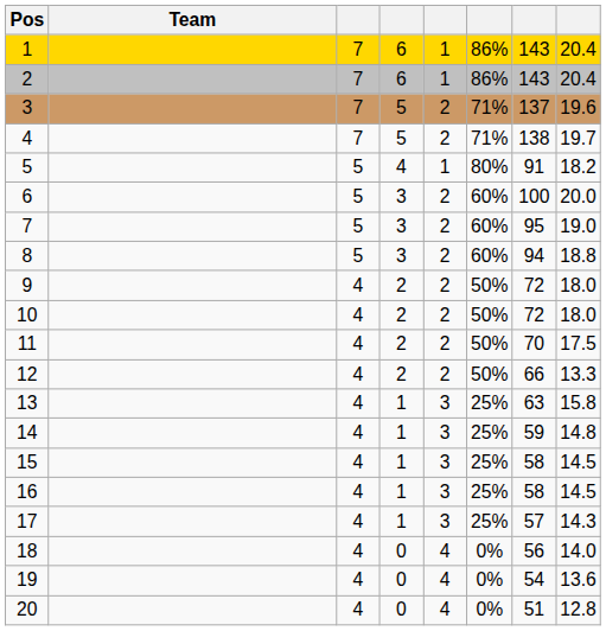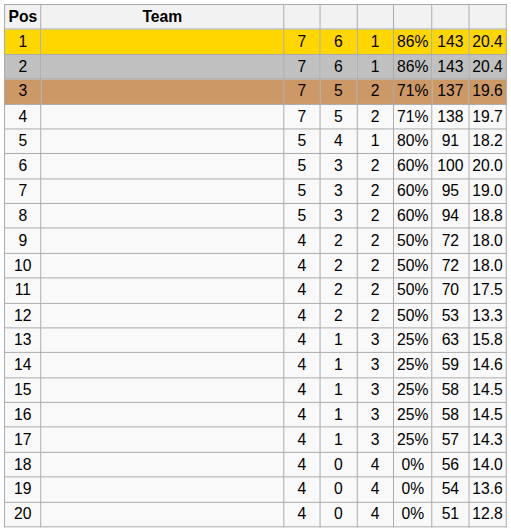 <table class="wikitable" style="text-align:center">
 <tr>
 <th width=30>Pos</th>
 <th width=240>Team</th>
 <th width=30></th>
 <th width=30></th>
 <th width=30></th>
 <th width=30></th>
 <th width=30></th>
 <th width=30></th>
 </tr>
 <tr bgcolor=gold>
 <td>1</td>
 <td align=left></td>
 <td>7</td>
 <td>6</td>
 <td>1</td>
 <td>86%</td>
 <td>143</td>
 <td>20.4</td>
 </tr>
 <tr bgcolor=silver>
 <td>2</td>
 <td align=left></td>
 <td>7</td>
 <td>6</td>
 <td>1</td>
 <td>86%</td>
 <td>143</td>
 <td>20.4</td>
 </tr>
 <tr bgcolor=cc9966>
 <td>3</td>
 <td align=left></td>
 <td>7</td>
 <td>5</td>
 <td>2</td>
 <td>71%</td>
 <td>137</td>
 <td>19.6</td>
 </tr>
 <tr>
 <td>4</td>
 <td align=left></td>
 <td>7</td>
 <td>5</td>
 <td>2</td>
 <td>71%</td>
 <td>138</td>
 <td>19.7</td>
 </tr>
 <tr>
 <td>5</td>
 <td align=left></td>
 <td>5</td>
 <td>4</td>
 <td>1</td>
 <td>80%</td>
 <td>91</td>
 <td>18.2</td>
 </tr>
 <tr>
 <td>6</td>
 <td align=left></td>
 <td>5</td>
 <td>3</td>
 <td>2</td>
 <td>60%</td>
 <td>100</td>
 <td>20.0</td>
 </tr>
 <tr>
 <td>7</td>
 <td align=left></td>
 <td>5</td>
 <td>3</td>
 <td>2</td>
 <td>60%</td>
 <td>95</td>
 <td>19.0</td>
 </tr>
 <tr>
 <td>8</td>
 <td align=left></td>
 <td>5</td>
 <td>3</td>
 <td>2</td>
 <td>60%</td>
 <td>94</td>
 <td>18.8</td>
 </tr>
 <tr>
 <td>9</td>
 <td align=left></td>
 <td>4</td>
 <td>2</td>
 <td>2</td>
 <td>50%</td>
 <td>72</td>
 <td>18.0</td>
 </tr>
 <tr>
 <td>10</td>
 <td align=left></td>
 <td>4</td>
 <td>2</td>
 <td>2</td>
 <td>50%</td>
 <td>72</td>
 <td>18.0</td>
 </tr>
 <tr>
 <td>11</td>
 <td align=left></td>
 <td>4</td>
 <td>2</td>
 <td>2</td>
 <td>50%</td>
 <td>70</td>
 <td>17.5</td>
 </tr>
 <tr>
 <td>12</td>
 <td align=left></td>
 <td>4</td>
 <td>2</td>
 <td>2</td>
 <td>50%</td>
-<td>66</td>
+<td>53</td>
 <td>13.3</td>
 </tr>
 <tr>
 <td>13</td>
 <td align=left></td>
 <td>4</td>
 <td>1</td>
 <td>3</td>
 <td>25%</td>
 <td>63</td>
 <td>15.8</td>
 </tr>
 <tr>
 <td>14</td>
 <td align=left></td>
 <td>4</td>
 <td>1</td>
 <td>3</td>
 <td>25%</td>
 <td>59</td>
-<td>14.8</td>
+<td>14.6</td>
 </tr>
 <tr>
 <td>15</td>
 <td align=left></td>
 <td>4</td>
 <td>1</td>
 <td>3</td>
 <td>25%</td>
 <td>58</td>
 <td>14.5</td>
 </tr>
 <tr>
 <td>16</td>
 <td align=left></td>
 <td>4</td>
 <td>1</td>
 <td>3</td>
 <td>25%</td>
 <td>58</td>
 <td>14.5</td>
 </tr>
 <tr>
 <td>17</td>
 <td align=left></td>
 <td>4</td>
 <td>1</td>
 <td>3</td>
 <td>25%</td>
 <td>57</td>
 <td>14.3</td>
 </tr>
 <tr>
 <td>18</td>
 <td align=left></td>
 <td>4</td>
 <td>0</td>
 <td>4</td>
 <td>0%</td>
 <td>56</td>
 <td>14.0</td>
 </tr>
 <tr>
 <td>19</td>
 <td align=left></td>
 <td>4</td>
 <td>0</td>
 <td>4</td>
 <td>0%</td>
 <td>54</td>
 <td>13.6</td>
 </tr>
 <tr>
 <td>20</td>
 <td align=left></td>
 <td>4</td>
 <td>0</td>
 <td>4</td>
 <td>0%</td>
 <td>51</td>
 <td>12.8</td>
 </tr>
 </table>
